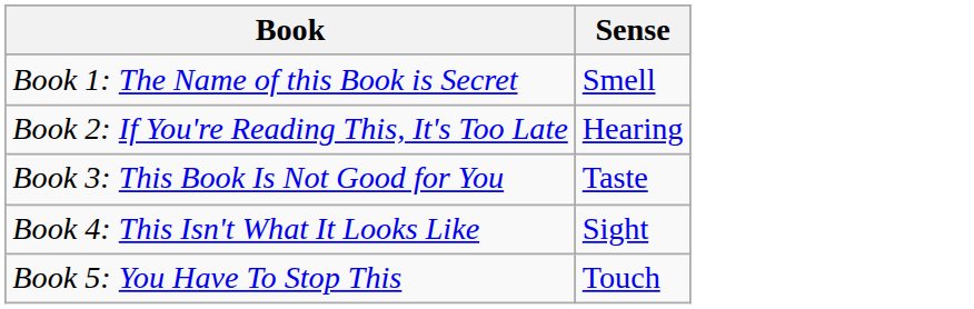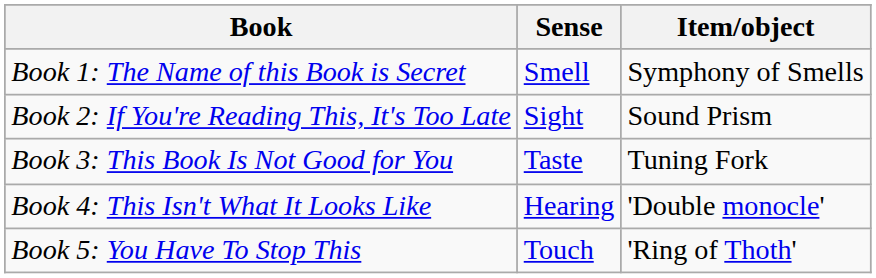 <table class="wikitable">
 <tr>
 <th>Book</th>
 <th>Sense</th>
+<th>Item/object</th>
 </tr>
 <tr>
 <td><em>Book 1: <a href='#'>The Name of this Book is Secret</a></em></td>
 <td><a href='#'>Smell</a></td>
+<td>Symphony of Smells</td>
 </tr>
 <tr>
 <td><em>Book 2: <a href='#'>If You're Reading This, It's Too Late</a></em></td>
-<td><a href='#'>Hearing</a></td>
+<td><a href='#'>Sight</a></td>
+<td>Sound Prism</td>
 </tr>
 <tr>
 <td><em>Book 3: <a href='#'>This Book Is Not Good for You</a> </em></td>
 <td><a href='#'>Taste</a></td>
+<td>Tuning Fork</td>
 </tr>
 <tr>
 <td><em>Book 4: <a href='#'>This Isn't What It Looks Like</a> </em></td>
-<td><a href='#'>Sight</a></td>
+<td><a href='#'>Hearing</a></td>
+<td>'Double <a href='#'>monocle</a>'</td>
 </tr>
 <tr>
 <td><em>Book 5: <a href='#'>You Have To Stop This</a></em></td>
 <td><a href='#'>Touch</a></td>
+<td>'Ring of <a href='#'>Thoth</a>'</td>
 </tr>
 </table>
